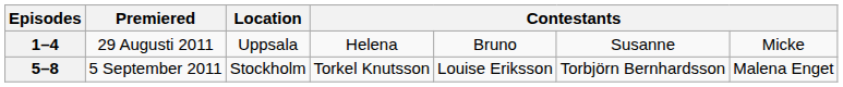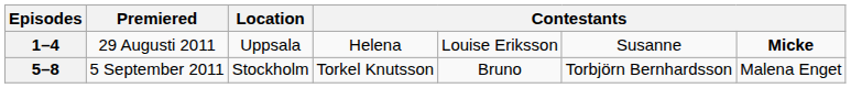 <table class="wikitable" style="font-size:90%; text-align:center">
 <tr>
 <th>Episodes</th>
 <th>Premiered</th>
 <th>Location</th>
 <th colspan="4">Contestants</th>
 </tr>
 <tr>
 <th>1–4</th>
 <td>29 Augusti 2011</td>
 <td>Uppsala</td>
 <td>Helena</td>
-<td>Bruno</td>
+<td>Louise Eriksson</td>
 <td>Susanne</td>
-<td>Micke</td>
+<td><strong>Micke</strong></td>
 </tr>
 <tr>
 <th>5–8</th>
 <td>5 September 2011</td>
 <td>Stockholm</td>
 <td>Torkel Knutsson</td>
-<td>Louise Eriksson</td>
+<td>Bruno</td>
 <td>Torbjörn Bernhardsson</td>
 <td>Malena Enget</td>
 </tr>
 </table>
